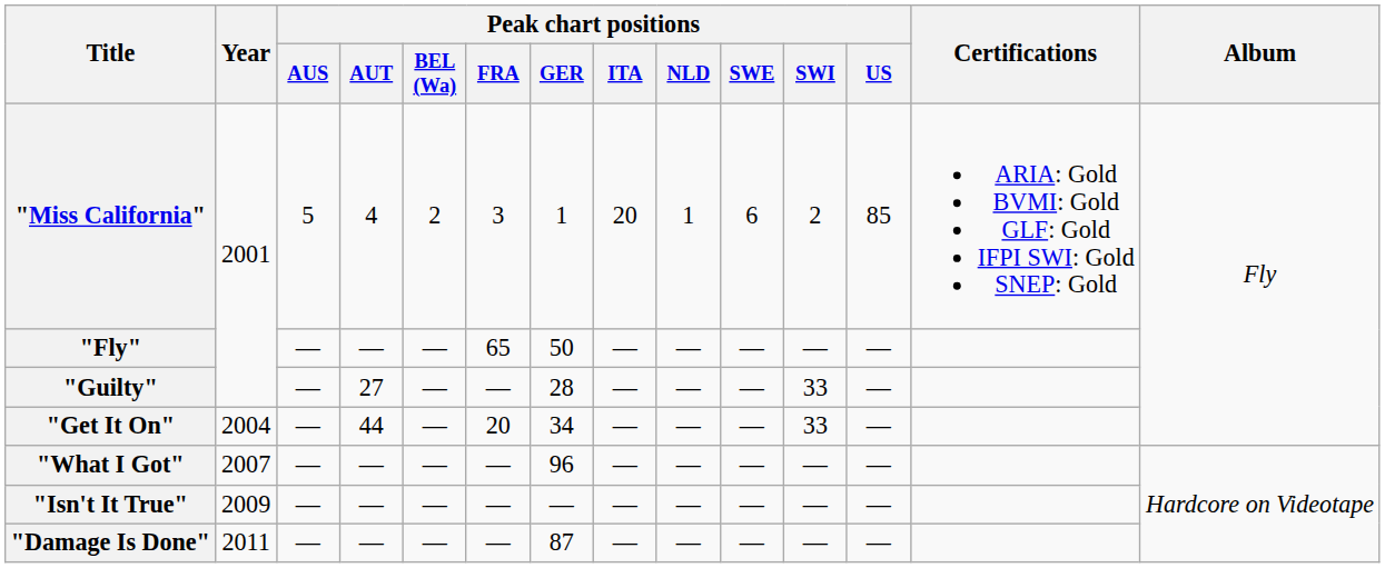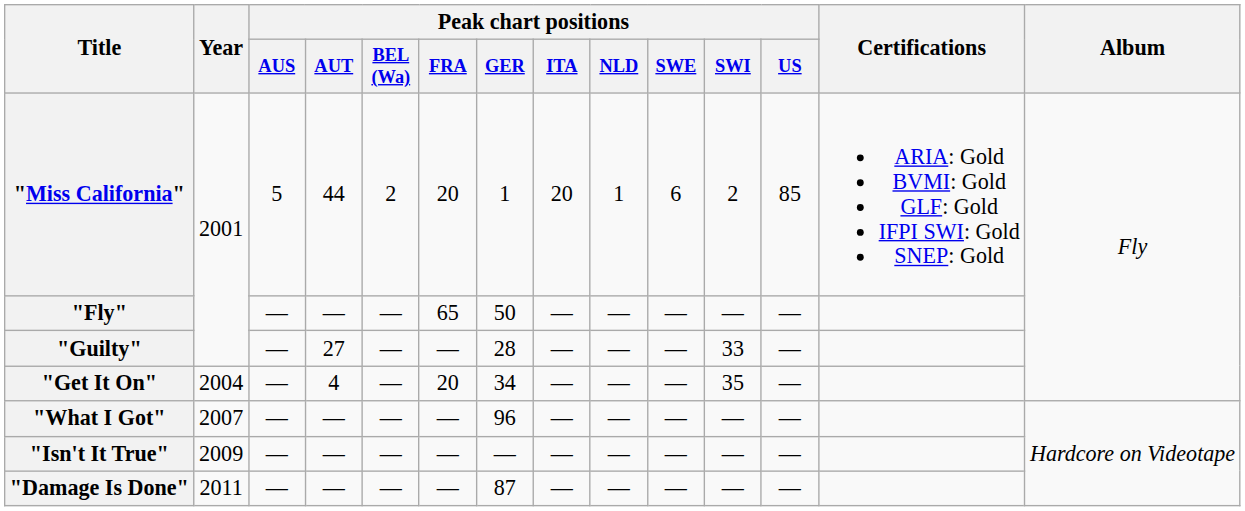 <table class="wikitable plainrowheaders" style="text-align:center;">
 <tr>
 <th rowspan="2">Title</th>
 <th rowspan="2">Year</th>
 <th colspan="10">Peak chart positions</th>
 <th rowspan="2">Certifications</th>
 <th rowspan="2">Album</th>
 </tr>
 <tr style="font-size:smaller;">
 <th width="35"><a href='#'>AUS</a><br></th>
 <th width="35"><a href='#'>AUT</a><br></th>
 <th width="35"><a href='#'>BEL<br>(Wa)</a><br></th>
 <th width="35"><a href='#'>FRA</a><br></th>
 <th width="35"><a href='#'>GER</a><br></th>
 <th width="35"><a href='#'>ITA</a><br></th>
 <th width="35"><a href='#'>NLD</a><br></th>
 <th width="35"><a href='#'>SWE</a><br></th>
 <th width="35"><a href='#'>SWI</a><br></th>
 <th width="35"><a href='#'>US</a><br></th>
 </tr>
 <tr>
 <th scope="row">"<a href='#'>Miss California</a>"<br></th>
 <td rowspan="3">2001</td>
 <td>5</td>
-<td>4</td>
+<td>44</td>
 <td>2</td>
-<td>3</td>
+<td>20</td>
 <td>1</td>
 <td>20</td>
 <td>1</td>
 <td>6</td>
 <td>2</td>
 <td>85</td>
 <td><br><ul><li><a href='#'>ARIA</a>: Gold</li><li><a href='#'>BVMI</a>: Gold</li><li><a href='#'>GLF</a>: Gold</li><li><a href='#'>IFPI SWI</a>: Gold</li><li><a href='#'>SNEP</a>: Gold</li></ul></td>
 <td align="center" rowspan="4"><em>Fly</em></td>
 </tr>
 <tr>
 <th scope="row">"Fly"<br></th>
 <td>—</td>
 <td>—</td>
 <td>—</td>
 <td>65</td>
 <td>50</td>
 <td>—</td>
 <td>—</td>
 <td>—</td>
 <td>—</td>
 <td>—</td>
 <td></td>
 </tr>
 <tr>
 <th scope="row">"Guilty" </th>
 <td>—</td>
 <td>27</td>
 <td>—</td>
 <td>—</td>
 <td>28</td>
 <td>—</td>
 <td>—</td>
 <td>—</td>
 <td>33</td>
 <td>—</td>
 <td></td>
 </tr>
 <tr>
 <th scope="row">"Get It On"</th>
 <td>2004</td>
 <td>—</td>
-<td>44</td>
+<td>4</td>
 <td>—</td>
 <td>20</td>
 <td>34</td>
 <td>—</td>
 <td>—</td>
 <td>—</td>
-<td>33</td>
+<td>35</td>
 <td>—</td>
 <td></td>
 </tr>
 <tr>
 <th scope="row">"What I Got"</th>
 <td>2007</td>
 <td>—</td>
 <td>—</td>
 <td>—</td>
 <td>—</td>
 <td>96</td>
 <td>—</td>
 <td>—</td>
 <td>—</td>
 <td>—</td>
 <td>—</td>
 <td></td>
 <td align="center" rowspan="3"><em>Hardcore on Videotape</em></td>
 </tr>
 <tr>
 <th scope="row">"Isn't It True"</th>
 <td>2009</td>
 <td>—</td>
 <td>—</td>
 <td>—</td>
 <td>—</td>
 <td>—</td>
 <td>—</td>
 <td>—</td>
 <td>—</td>
 <td>—</td>
 <td>—</td>
 <td></td>
 </tr>
 <tr>
 <th scope="row">"Damage Is Done"</th>
 <td>2011</td>
 <td>—</td>
 <td>—</td>
 <td>—</td>
 <td>—</td>
 <td>87</td>
 <td>—</td>
 <td>—</td>
 <td>—</td>
 <td>—</td>
 <td>—</td>
 <td></td>
 </tr>
 </table>
